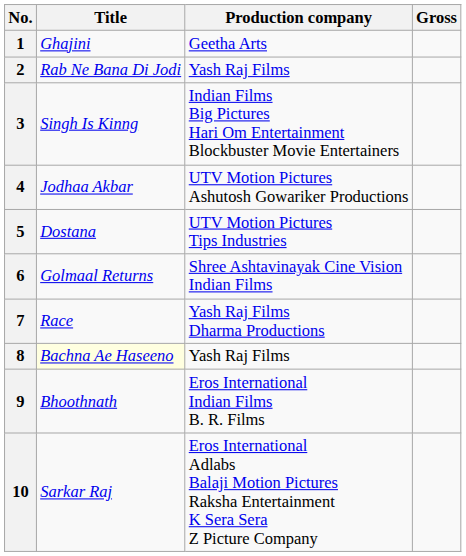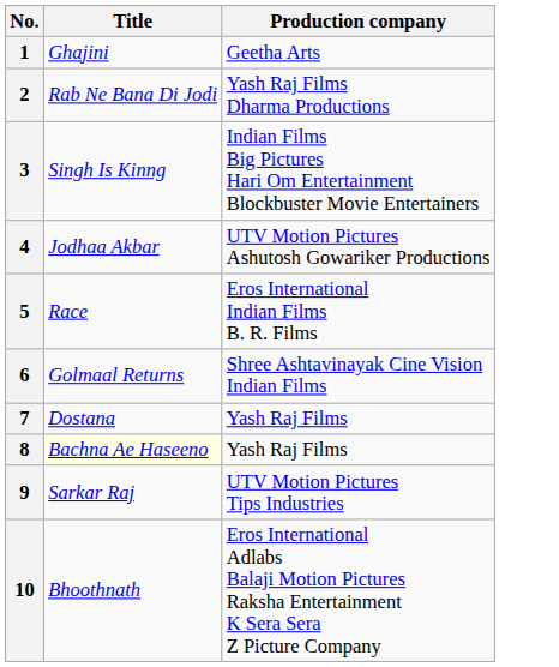 <table class="wikitable">
 <tr>
 <th>No.</th>
 <th>Title</th>
 <th>Production company</th>
-<th>Gross</th>
 </tr>
 <tr>
 <th>1</th>
 <td><em><a href='#'>Ghajini</a></em></td>
 <td><a href='#'>Geetha Arts</a></td>
-<td></td>
 </tr>
 <tr>
 <th>2</th>
 <td><em><a href='#'>Rab Ne Bana Di Jodi</a></em></td>
-<td><a href='#'>Yash Raj Films</a></td>
-<td></td>
+<td><a href='#'>Yash Raj Films</a><br><a href='#'>Dharma Productions</a></td>
 </tr>
 <tr>
 <th>3</th>
 <td><em><a href='#'>Singh Is Kinng</a></em></td>
 <td><a href='#'>Indian Films</a><br><a href='#'>Big Pictures</a><br><a href='#'>Hari Om Entertainment</a><br>Blockbuster Movie Entertainers</td>
-<td></td>
 </tr>
 <tr>
 <th>4</th>
 <td><em><a href='#'>Jodhaa Akbar</a></em></td>
 <td><a href='#'>UTV Motion Pictures</a><br>Ashutosh Gowariker Productions</td>
-<td></td>
 </tr>
 <tr>
 <th>5</th>
-<td><em><a href='#'>Dostana</a></em></td>
-<td><a href='#'>UTV Motion Pictures</a><br><a href='#'>Tips Industries</a></td>
-<td></td>
+<td><em><a href='#'>Race</a></em></td>
+<td><a href='#'>Eros International</a><br><a href='#'>Indian Films</a><br>B. R. Films</td>
 </tr>
 <tr>
 <th>6</th>
 <td><em><a href='#'>Golmaal Returns</a></em></td>
 <td><a href='#'>Shree Ashtavinayak Cine Vision</a><br><a href='#'>Indian Films</a></td>
-<td></td>
 </tr>
 <tr>
 <th>7</th>
-<td><em><a href='#'>Race</a></em></td>
-<td><a href='#'>Yash Raj Films</a><br><a href='#'>Dharma Productions</a></td>
-<td></td>
+<td><em><a href='#'>Dostana</a></em></td>
+<td><a href='#'>Yash Raj Films</a></td>
 </tr>
 <tr>
 <th>8</th>
 <td style="background: lightyellow;"><em><a href='#'>Bachna Ae Haseeno</a></em></td>
 <td>Yash Raj Films</td>
-<td></td>
 </tr>
 <tr>
 <th>9</th>
-<td><em><a href='#'>Bhoothnath</a></em></td>
-<td><a href='#'>Eros International</a><br><a href='#'>Indian Films</a><br>B. R. Films</td>
-<td></td>
+<td><em><a href='#'>Sarkar Raj</a></em></td>
+<td><a href='#'>UTV Motion Pictures</a><br><a href='#'>Tips Industries</a></td>
 </tr>
 <tr>
 <th>10</th>
-<td><em><a href='#'>Sarkar Raj</a></em></td>
+<td><em><a href='#'>Bhoothnath</a></em></td>
 <td><a href='#'>Eros International</a><br>Adlabs<br><a href='#'>Balaji Motion Pictures</a><br>Raksha Entertainment<br><a href='#'>K Sera Sera</a><br>Z Picture Company</td>
-<td></td>
 </tr>
 </table>
